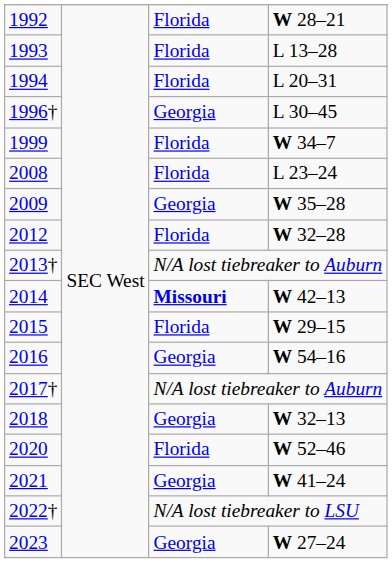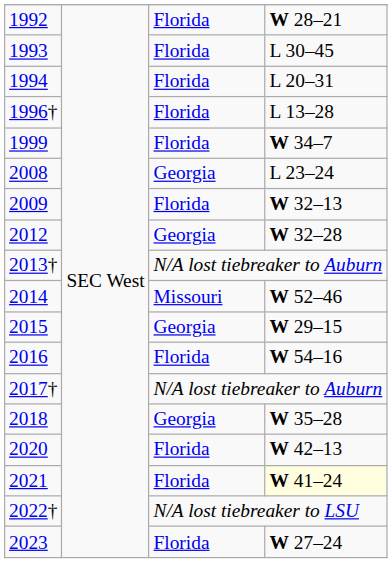 <table class="wikitable">
 <tr>
 </tr>
 <tr>
 <td><a href='#'>1992</a></td>
 <td rowspan="18">SEC West</td>
 <td><a href='#'>Florida</a></td>
 <td><strong>W</strong> 28–21</td>
 </tr>
 <tr>
 <td><a href='#'>1993</a></td>
 <td><a href='#'>Florida</a></td>
-<td>L 13–28</td>
+<td>L 30–45</td>
 </tr>
 <tr>
 <td><a href='#'>1994</a></td>
 <td><a href='#'>Florida</a></td>
 <td>L 20–31</td>
 </tr>
 <tr>
 <td><a href='#'>1996</a>†</td>
-<td><a href='#'>Georgia</a></td>
-<td>L 30–45</td>
+<td><a href='#'>Florida</a></td>
+<td>L 13–28</td>
 </tr>
 <tr>
 <td><a href='#'>1999</a></td>
 <td><a href='#'>Florida</a></td>
 <td><strong>W</strong> 34–7</td>
 </tr>
 <tr>
 <td><a href='#'>2008</a></td>
-<td><a href='#'>Florida</a></td>
+<td><a href='#'>Georgia</a></td>
 <td>L 23–24</td>
 </tr>
 <tr>
 <td><a href='#'>2009</a></td>
-<td><a href='#'>Georgia</a></td>
-<td><strong>W</strong> 35–28</td>
+<td><a href='#'>Florida</a></td>
+<td><strong>W</strong> 32–13</td>
 </tr>
 <tr>
 <td><a href='#'>2012</a></td>
-<td><a href='#'>Florida</a></td>
+<td><a href='#'>Georgia</a></td>
 <td><strong>W</strong> 32–28</td>
 </tr>
 <tr>
 <td><a href='#'>2013</a>†</td>
 <td colspan="2"><em>N/A lost tiebreaker to <a href='#'>Auburn</a></em></td>
 </tr>
 <tr>
 <td><a href='#'>2014</a></td>
-<td><strong><a href='#'>Missouri</a></strong></td>
-<td><strong>W</strong> 42–13</td>
+<td><a href='#'>Missouri</a></td>
+<td><strong>W</strong> 52–46</td>
 </tr>
 <tr>
 <td><a href='#'>2015</a></td>
-<td><a href='#'>Florida</a></td>
+<td><a href='#'>Georgia</a></td>
 <td><strong>W</strong> 29–15</td>
 </tr>
 <tr>
 <td><a href='#'>2016</a></td>
-<td><a href='#'>Georgia</a></td>
+<td><a href='#'>Florida</a></td>
 <td><strong>W</strong> 54–16</td>
 </tr>
 <tr>
 <td><a href='#'>2017</a>†</td>
 <td colspan="2"><em>N/A lost tiebreaker to <a href='#'>Auburn</a></em></td>
 </tr>
 <tr>
 <td><a href='#'>2018</a></td>
 <td><a href='#'>Georgia</a></td>
-<td><strong>W</strong> 32–13</td>
+<td><strong>W</strong> 35–28</td>
 </tr>
 <tr>
 <td><a href='#'>2020</a></td>
 <td><a href='#'>Florida</a></td>
-<td><strong>W</strong> 52–46</td>
+<td><strong>W</strong> 42–13</td>
 </tr>
 <tr>
 <td><a href='#'>2021</a></td>
-<td><a href='#'>Georgia</a></td>
-<td><strong>W</strong> 41–24</td>
+<td><a href='#'>Florida</a></td>
+<td style="background: lightyellow;"><strong>W</strong> 41–24</td>
 </tr>
 <tr>
 <td><a href='#'>2022</a>†</td>
 <td colspan="2"><em>N/A lost tiebreaker to <a href='#'>LSU</a></em></td>
 </tr>
 <tr>
 <td><a href='#'>2023</a></td>
-<td><a href='#'>Georgia</a></td>
+<td><a href='#'>Florida</a></td>
 <td><strong>W</strong> 27–24</td>
 </tr>
 </table>
